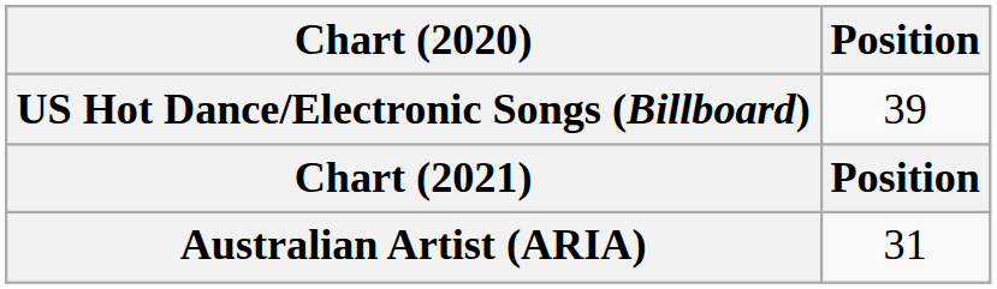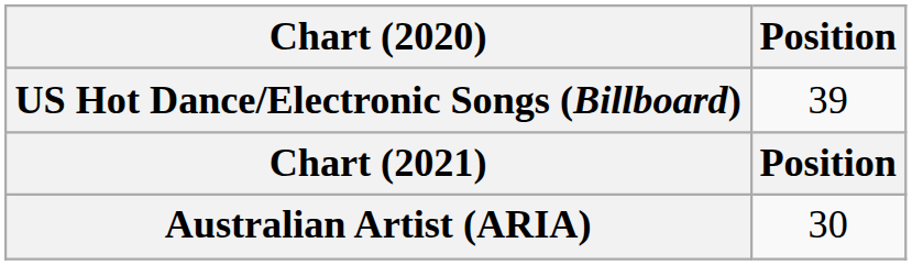 <table class="wikitable plainrowheaders" style="text-align:center">
 <tr>
 <th scope="col">Chart (2020)</th>
 <th scope="col">Position</th>
 </tr>
 <tr>
 <th scope="row">US Hot Dance/Electronic Songs (<em>Billboard</em>)</th>
 <td>39</td>
 </tr>
 <tr>
 <th scope="col">Chart (2021)</th>
 <th scope="col">Position</th>
 </tr>
 <tr>
 <th scope="row">Australian Artist (ARIA)</th>
-<td>31</td>
+<td>30</td>
 </tr>
 </table>
